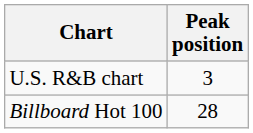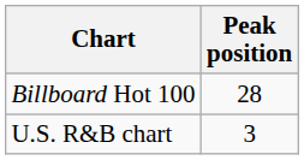 <table class="wikitable sortable">
 <tr>
 <th align="left">Chart</th>
 <th align="center">Peak<br>position</th>
 </tr>
 <tr>
+<td align="left"><em>Billboard</em> Hot 100</td>
+<td align="center">28</td>
+</tr>
+<tr>
 <td align="left">U.S. R&B chart</td>
 <td align="center">3</td>
 </tr>
-<tr>
-<td align="left"><em>Billboard</em> Hot 100</td>
-<td align="center">28</td>
-</tr>
 </table>
